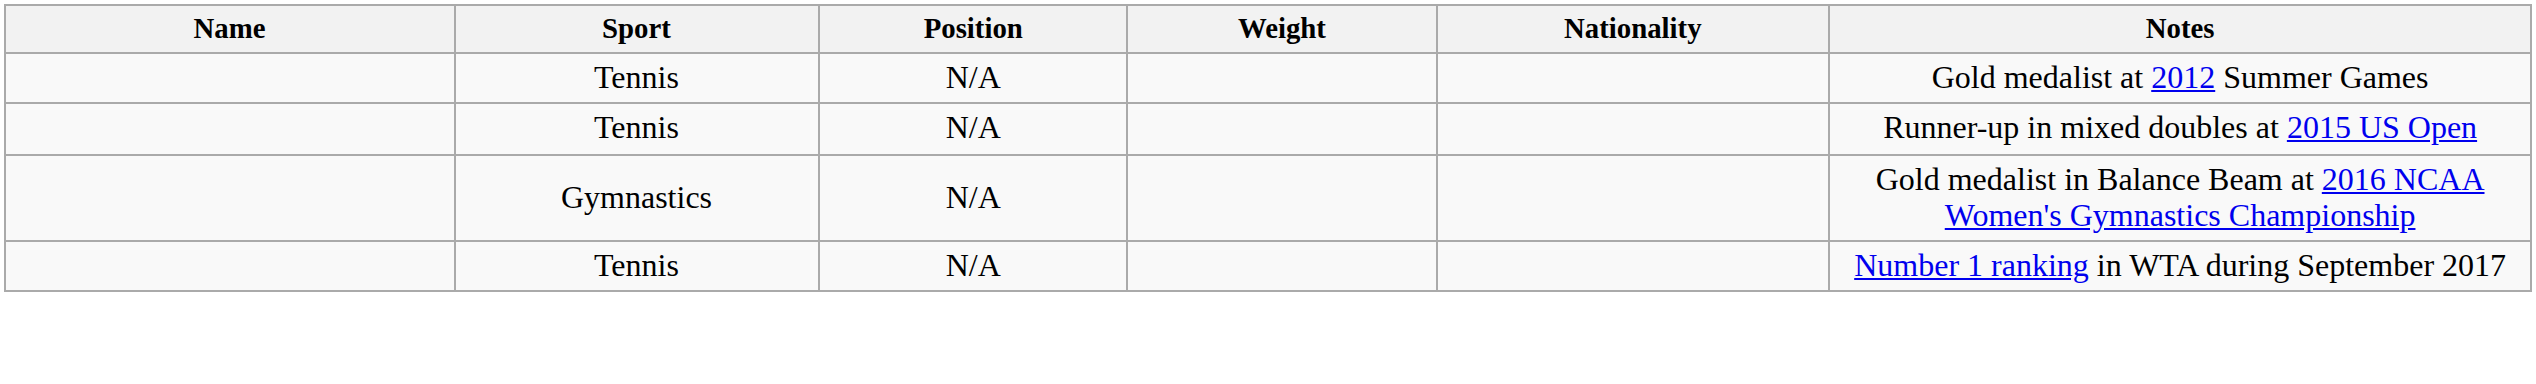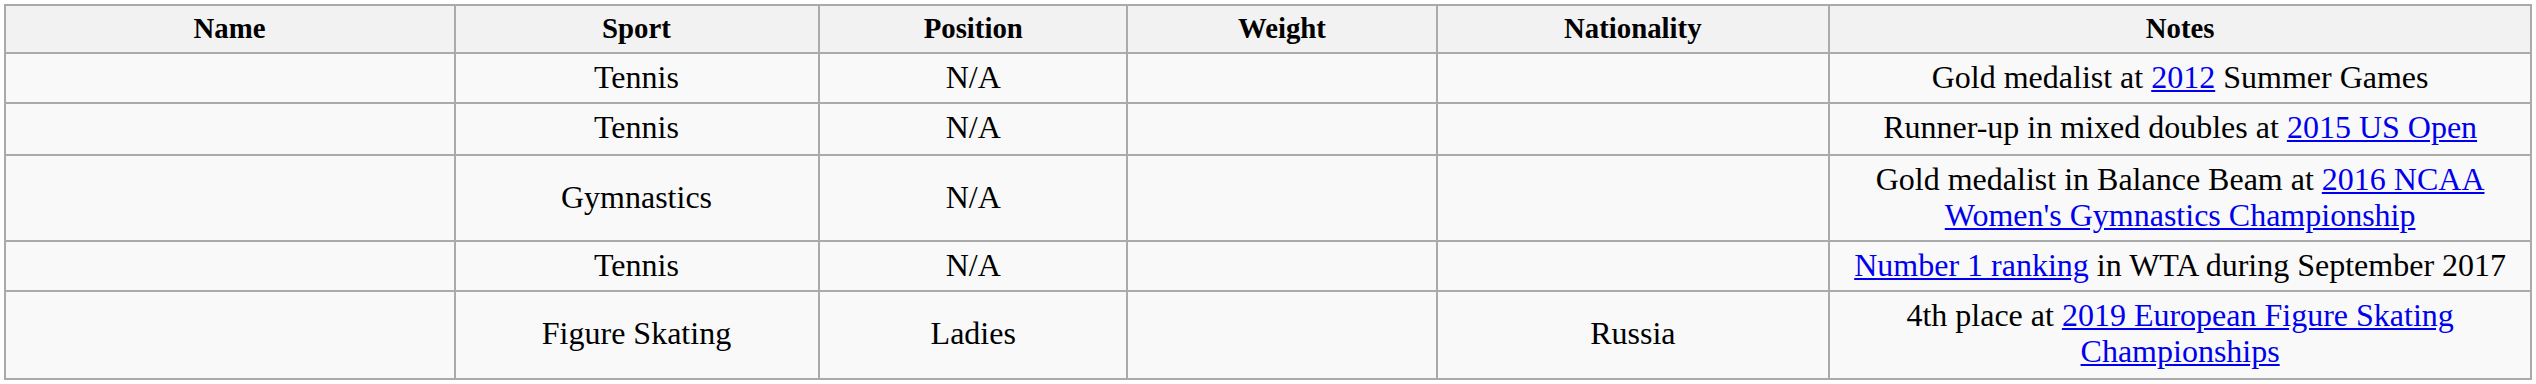 <table class="wikitable sortable" width="100%">
 <tr align="center"  style="font-size: 90%; text-align: center;">
 <th style="width: 16%;">Name</th>
 <th style="width: 13%;">Sport</th>
 <th style="width: 11%;">Position</th>
 <th style="width: 11%;">Weight</th>
 <th style="width: 14%;">Nationality</th>
 <th style="width: 25%;">Notes</th>
 </tr>
 <tr>
 </tr>
 <tr align="center" bgcolor="">
 <td></td>
 <td>Tennis</td>
 <td>N/A</td>
 <td></td>
 <td></td>
 <td>Gold medalist at <a href='#'>2012</a> Summer Games</td>
 </tr>
 <tr align="center" bgcolor="">
 <td></td>
 <td>Tennis</td>
 <td>N/A</td>
 <td></td>
 <td></td>
 <td>Runner-up in mixed doubles at <a href='#'>2015 US Open</a></td>
 </tr>
 <tr align="center" bgcolor="">
 <td></td>
 <td>Gymnastics</td>
 <td>N/A</td>
 <td></td>
 <td></td>
 <td>Gold medalist in Balance Beam at <a href='#'>2016 NCAA Women's Gymnastics Championship</a></td>
 </tr>
 <tr align="center" bgcolor="">
 <td></td>
 <td>Tennis</td>
 <td>N/A</td>
 <td></td>
 <td></td>
 <td><a href='#'>Number 1 ranking</a> in WTA during September 2017</td>
 </tr>
 <tr align="center" bgcolor="">
 </tr>
+<tr align="center" bgcolor="">
+<td></td>
+<td>Figure Skating</td>
+<td>Ladies</td>
+<td></td>
+<td> Russia</td>
+<td>4th place at <a href='#'>2019 European Figure Skating Championships</a></td>
+</tr>
 </table>
